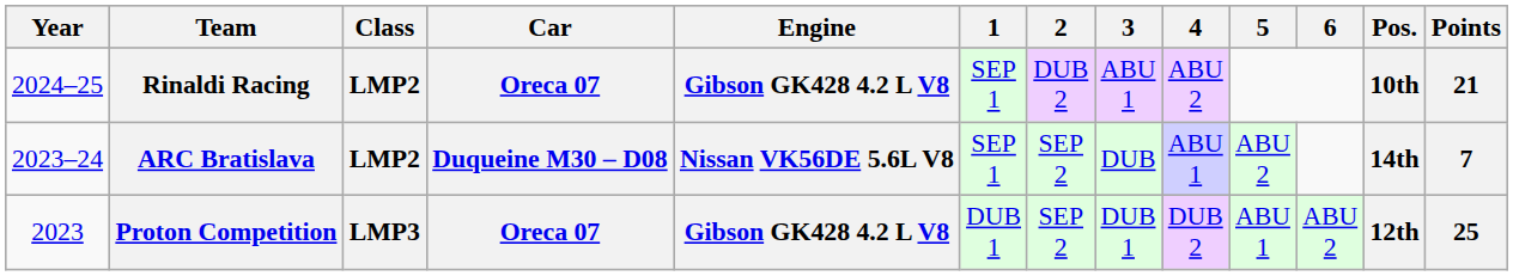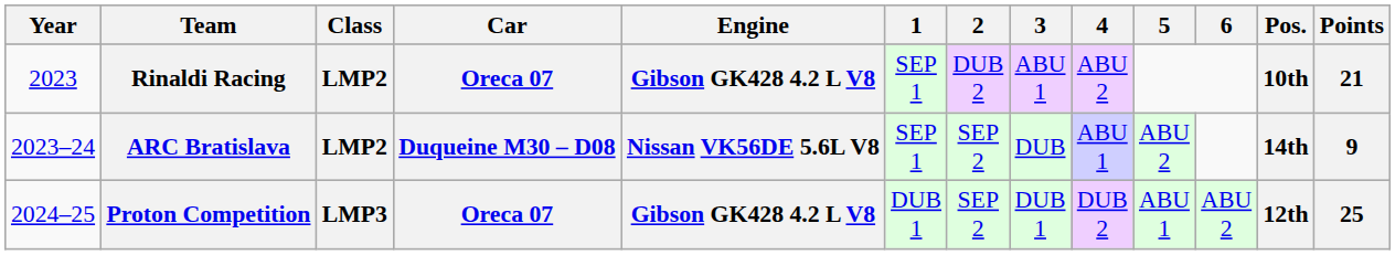 <table class="wikitable" style="text-align:center; font-size:85%">
 <tr>
 <th>Year</th>
 <th>Team</th>
 <th>Class</th>
 <th>Car</th>
 <th>Engine</th>
 <th>1</th>
 <th>2</th>
 <th>3</th>
 <th>4</th>
 <th>5</th>
 <th>6</th>
 <th>Pos.</th>
 <th>Points</th>
 </tr>
 <tr>
-<td nowrap><a href='#'>2024–25</a></td>
+<td><a href='#'>2023</a></td>
 <th nowrap>Rinaldi Racing</th>
 <th>LMP2</th>
 <th nowrap><a href='#'>Oreca 07</a></th>
 <th nowrap><a href='#'>Gibson</a> GK428 4.2 L <a href='#'>V8</a></th>
 <td style="background:#DFFFDF;"><a href='#'>SEP<br>1</a><br></td>
 <td style="background:#EFCFFF;"><a href='#'>DUB<br>2</a><br></td>
 <td style="background:#EFCFFF;"><a href='#'>ABU<br>1</a><br></td>
 <td style="background:#EFCFFF;"><a href='#'>ABU<br>2</a><br></td>
 <td colspan=2></td>
 <th>10th</th>
 <th>21</th>
 </tr>
 <tr>
 <td nowrap><a href='#'>2023–24</a></td>
 <th nowrap><a href='#'>ARC Bratislava</a></th>
 <th>LMP2</th>
 <th nowrap><a href='#'>Duqueine M30 – D08</a></th>
 <th nowrap><a href='#'>Nissan</a> <a href='#'>VK56DE</a> 5.6L V8</th>
 <td style="background:#DFFFDF;"><a href='#'>SEP<br>1</a><br></td>
 <td style="background:#DFFFDF;"><a href='#'>SEP<br>2</a><br></td>
 <td style="background:#DFFFDF;"><a href='#'>DUB</a><br></td>
 <td style="background:#CFCFFF;"><a href='#'>ABU<br>1</a><br></td>
 <td style="background:#DFFFDF;"><a href='#'>ABU<br>2</a><br></td>
 <td></td>
 <th>14th</th>
-<th>7</th>
+<th>9</th>
 </tr>
 <tr>
-<td><a href='#'>2023</a></td>
+<td nowrap><a href='#'>2024–25</a></td>
 <th nowrap><a href='#'>Proton Competition</a></th>
 <th>LMP3</th>
 <th nowrap><a href='#'>Oreca 07</a></th>
 <th nowrap><a href='#'>Gibson</a> GK428 4.2 L <a href='#'>V8</a></th>
 <td style="background:#DFFFDF;"><a href='#'>DUB<br>1</a><br></td>
 <td style="background:#DFFFDF;"><a href='#'>SEP<br>2</a><br></td>
 <td style="background:#DFFFDF;"><a href='#'>DUB<br>1</a><br></td>
 <td style="background:#EFCFFF;"><a href='#'>DUB<br>2</a><br></td>
 <td style="background:#DFFFDF;"><a href='#'>ABU<br>1</a><br></td>
 <td style="background:#DFFFDF;"><a href='#'>ABU<br>2</a><br></td>
 <th>12th</th>
 <th>25</th>
 </tr>
 </table>
